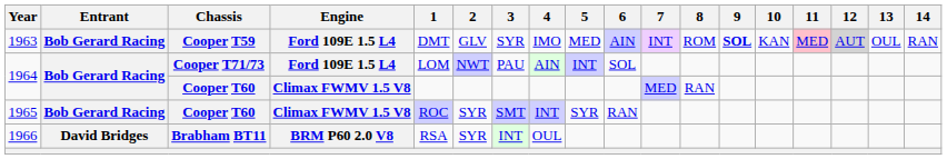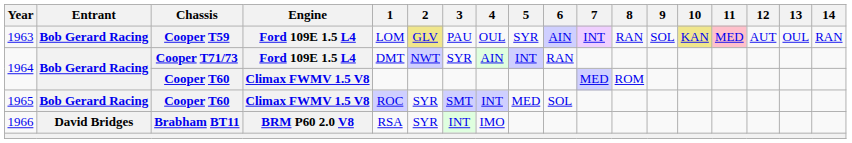 <table class="wikitable" style="text-align:center; font-size:90%">
 <tr>
 <th>Year</th>
 <th>Entrant</th>
 <th>Chassis</th>
 <th>Engine</th>
 <th>1</th>
 <th>2</th>
 <th>3</th>
 <th>4</th>
 <th>5</th>
 <th>6</th>
 <th>7</th>
 <th>8</th>
 <th>9</th>
 <th>10</th>
 <th>11</th>
 <th>12</th>
 <th>13</th>
 <th>14</th>
 </tr>
 <tr>
 <td><a href='#'>1963</a></td>
 <th><a href='#'>Bob Gerard Racing</a></th>
 <th><a href='#'>Cooper</a> <a href='#'>T59</a></th>
 <th><a href='#'>Ford</a> 109E 1.5 <a href='#'>L4</a></th>
-<td><a href='#'>DMT</a></td>
-<td><a href='#'>GLV</a></td>
+<td><a href='#'>LOM</a></td>
+<td style="background: khaki;"><a href='#'>GLV</a></td>
+<td><a href='#'>PAU</a></td>
+<td><a href='#'>OUL</a></td>
 <td><a href='#'>SYR</a></td>
-<td><a href='#'>IMO</a></td>
-<td><a href='#'>MED</a></td>
 <td style="background:#CFCFFF;"><a href='#'>AIN</a><br></td>
 <td style="background:#EFCFFF;"><a href='#'>INT</a><br></td>
-<td><a href='#'>ROM</a></td>
-<td><strong><a href='#'>SOL</a></strong></td>
-<td><a href='#'>KAN</a></td>
+<td><a href='#'>RAN</a></td>
+<td><a href='#'>SOL</a></td>
+<td style="background: khaki;"><a href='#'>KAN</a></td>
 <td style="background: pink;"><a href='#'>MED</a></td>
-<td style="background: lightgrey;"><a href='#'>AUT</a></td>
+<td><a href='#'>AUT</a></td>
 <td><a href='#'>OUL</a></td>
 <td><a href='#'>RAN</a></td>
 </tr>
 <tr>
 <td rowspan=2><a href='#'>1964</a></td>
 <th rowspan=2><a href='#'>Bob Gerard Racing</a></th>
 <th><a href='#'>Cooper</a> <a href='#'>T71/73</a></th>
 <th><a href='#'>Ford</a> 109E 1.5 <a href='#'>L4</a></th>
-<td><a href='#'>LOM</a></td>
+<td><a href='#'>DMT</a></td>
 <td style="background:#CFCFFF;"><a href='#'>NWT</a><br></td>
-<td><a href='#'>PAU</a></td>
+<td><a href='#'>SYR</a></td>
 <td style="background:#DFFFDF;"><a href='#'>AIN</a><br></td>
 <td style="background:#CFCFFF;"><a href='#'>INT</a><br></td>
-<td><a href='#'>SOL</a></td>
+<td><a href='#'>RAN</a></td>
 <td></td>
 <td></td>
 <td></td>
 <td></td>
 <td></td>
 <td></td>
 <td></td>
 <td></td>
 </tr>
 <tr>
 <th><a href='#'>Cooper</a> <a href='#'>T60</a></th>
 <th><a href='#'>Climax FWMV 1.5 V8</a></th>
 <td></td>
 <td></td>
 <td></td>
 <td></td>
 <td></td>
 <td></td>
 <td style="background:#CFCFFF;"><a href='#'>MED</a><br></td>
-<td><a href='#'>RAN</a></td>
+<td><a href='#'>ROM</a></td>
 <td></td>
 <td></td>
 <td></td>
 <td></td>
 <td></td>
 <td></td>
 </tr>
 <tr>
 <td><a href='#'>1965</a></td>
 <th><a href='#'>Bob Gerard Racing</a></th>
 <th><a href='#'>Cooper</a> <a href='#'>T60</a></th>
 <th><a href='#'>Climax FWMV 1.5 V8</a></th>
 <td style="background:#CFCFFF;"><a href='#'>ROC</a><br></td>
 <td><a href='#'>SYR</a></td>
 <td style="background:#CFCFFF;"><a href='#'>SMT</a><br></td>
 <td style="background:#CFCFFF;"><a href='#'>INT</a><br></td>
-<td><a href='#'>SYR</a></td>
-<td><a href='#'>RAN</a></td>
+<td><a href='#'>MED</a></td>
+<td><a href='#'>SOL</a></td>
 <td></td>
 <td></td>
 <td></td>
 <td></td>
 <td></td>
 <td></td>
 <td></td>
 <td></td>
 </tr>
 <tr>
 <td><a href='#'>1966</a></td>
 <th>David Bridges</th>
 <th><a href='#'>Brabham</a> <a href='#'>BT11</a></th>
 <th><a href='#'>BRM</a> P60 2.0 <a href='#'>V8</a></th>
 <td><a href='#'>RSA</a></td>
 <td><a href='#'>SYR</a></td>
 <td style="background:#DFFFDF;"><a href='#'>INT</a><br></td>
-<td><a href='#'>OUL</a></td>
+<td><a href='#'>IMO</a></td>
 <td></td>
 <td></td>
 <td></td>
 <td></td>
 <td></td>
 <td></td>
 <td></td>
 <td></td>
 <td></td>
 <td></td>
 </tr>
 <tr>
 <th colspan=18></th>
 </tr>
 </table>
